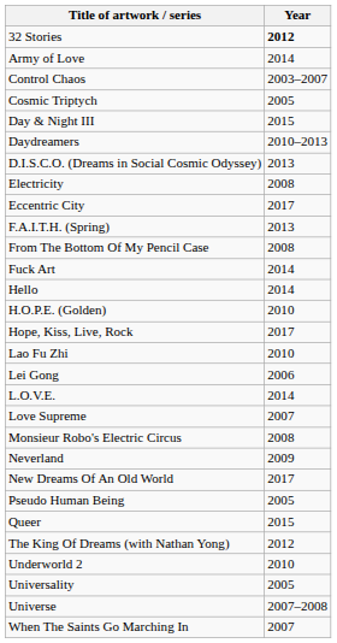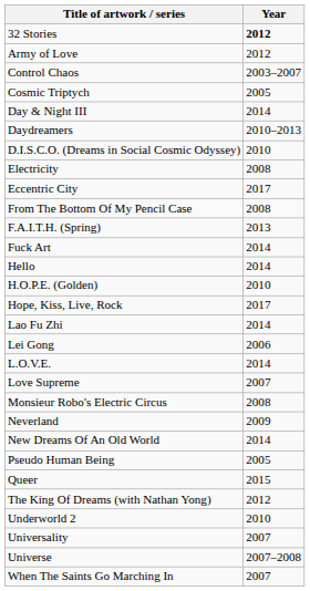 <table class="wikitable">
 <tr>
 <th>Title of artwork / series</th>
 <th>Year</th>
 </tr>
 <tr>
 <td>32 Stories</td>
 <td><strong>2012</strong></td>
 </tr>
 <tr>
 <td>Army of Love</td>
-<td>2014</td>
+<td>2012</td>
 </tr>
 <tr>
 <td>Control Chaos</td>
 <td>2003–2007</td>
 </tr>
 <tr>
 <td>Cosmic Triptych</td>
 <td>2005</td>
 </tr>
 <tr>
 <td>Day & Night III</td>
-<td>2015</td>
+<td>2014</td>
 </tr>
 <tr>
 <td>Daydreamers</td>
 <td>2010–2013</td>
 </tr>
 <tr>
 <td>D.I.S.C.O. (Dreams in Social Cosmic Odyssey)</td>
-<td>2013</td>
+<td>2010</td>
 </tr>
 <tr>
 <td>Electricity</td>
 <td>2008</td>
 </tr>
 <tr>
 <td>Eccentric City</td>
 <td>2017</td>
 </tr>
 <tr>
+<td>From The Bottom Of My Pencil Case</td>
+<td>2008</td>
+</tr>
+<tr>
 <td>F.A.I.T.H. (Spring)</td>
 <td>2013</td>
-</tr>
-<tr>
-<td>From The Bottom Of My Pencil Case</td>
-<td>2008</td>
 </tr>
 <tr>
 <td>Fuck Art</td>
 <td>2014</td>
 </tr>
 <tr>
 <td>Hello</td>
 <td>2014</td>
 </tr>
 <tr>
 <td>H.O.P.E. (Golden)</td>
 <td>2010</td>
 </tr>
 <tr>
 <td>Hope, Kiss, Live, Rock</td>
 <td>2017</td>
 </tr>
 <tr>
 <td>Lao Fu Zhi</td>
-<td>2010</td>
+<td>2014</td>
 </tr>
 <tr>
 <td>Lei Gong</td>
 <td>2006</td>
 </tr>
 <tr>
 <td>L.O.V.E.</td>
 <td>2014</td>
 </tr>
 <tr>
 <td>Love Supreme</td>
 <td>2007</td>
 </tr>
 <tr>
 <td>Monsieur Robo's Electric Circus</td>
 <td>2008</td>
 </tr>
 <tr>
 <td>Neverland</td>
 <td>2009</td>
 </tr>
 <tr>
 <td>New Dreams Of An Old World</td>
-<td>2017</td>
+<td>2014</td>
 </tr>
 <tr>
 <td>Pseudo Human Being</td>
 <td>2005</td>
 </tr>
 <tr>
 <td>Queer</td>
 <td>2015</td>
 </tr>
 <tr>
 <td>The King Of Dreams (with Nathan Yong)</td>
 <td>2012</td>
 </tr>
 <tr>
 <td>Underworld 2</td>
 <td>2010</td>
 </tr>
 <tr>
 <td>Universality</td>
-<td>2005</td>
+<td>2007</td>
 </tr>
 <tr>
 <td>Universe</td>
 <td>2007–2008</td>
 </tr>
 <tr>
 <td>When The Saints Go Marching In</td>
 <td>2007</td>
 </tr>
 </table>
